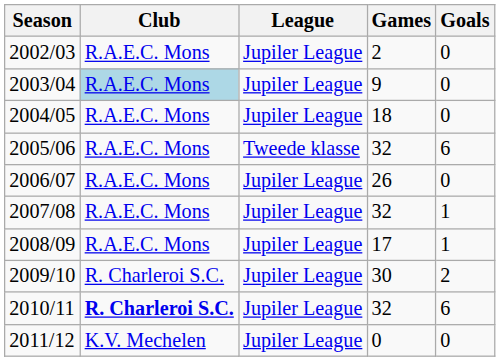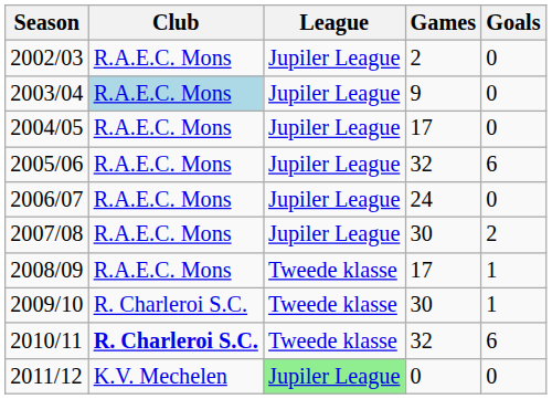 <table class="wikitable">
 <tr>
 <th>Season</th>
 <th>Club</th>
 <th>League</th>
 <th>Games</th>
 <th>Goals</th>
 </tr>
 <tr>
 <td>2002/03</td>
 <td><a href='#'>R.A.E.C. Mons</a></td>
 <td><a href='#'>Jupiler League</a></td>
 <td>2</td>
 <td>0</td>
 </tr>
 <tr>
 <td>2003/04</td>
 <td style="background: lightblue;"><a href='#'>R.A.E.C. Mons</a></td>
 <td><a href='#'>Jupiler League</a></td>
 <td>9</td>
 <td>0</td>
 </tr>
 <tr>
 <td>2004/05</td>
 <td><a href='#'>R.A.E.C. Mons</a></td>
 <td><a href='#'>Jupiler League</a></td>
-<td>18</td>
+<td>17</td>
 <td>0</td>
 </tr>
 <tr>
 <td>2005/06</td>
 <td><a href='#'>R.A.E.C. Mons</a></td>
-<td><a href='#'>Tweede klasse</a></td>
+<td><a href='#'>Jupiler League</a></td>
 <td>32</td>
 <td>6</td>
 </tr>
 <tr>
 <td>2006/07</td>
 <td><a href='#'>R.A.E.C. Mons</a></td>
 <td><a href='#'>Jupiler League</a></td>
-<td>26</td>
+<td>24</td>
 <td>0</td>
 </tr>
 <tr>
 <td>2007/08</td>
 <td><a href='#'>R.A.E.C. Mons</a></td>
 <td><a href='#'>Jupiler League</a></td>
-<td>32</td>
-<td>1</td>
+<td>30</td>
+<td>2</td>
 </tr>
 <tr>
 <td>2008/09</td>
 <td><a href='#'>R.A.E.C. Mons</a></td>
-<td><a href='#'>Jupiler League</a></td>
+<td><a href='#'>Tweede klasse</a></td>
 <td>17</td>
 <td>1</td>
 </tr>
 <tr>
 <td>2009/10</td>
 <td><a href='#'>R. Charleroi S.C.</a></td>
-<td><a href='#'>Jupiler League</a></td>
+<td><a href='#'>Tweede klasse</a></td>
 <td>30</td>
-<td>2</td>
+<td>1</td>
 </tr>
 <tr>
 <td>2010/11</td>
 <td><strong><a href='#'>R. Charleroi S.C.</a></strong></td>
-<td><a href='#'>Jupiler League</a></td>
+<td><a href='#'>Tweede klasse</a></td>
 <td>32</td>
 <td>6</td>
 </tr>
 <tr>
 <td>2011/12</td>
 <td><a href='#'>K.V. Mechelen</a></td>
-<td><a href='#'>Jupiler League</a></td>
+<td style="background: lightgreen;"><a href='#'>Jupiler League</a></td>
 <td>0</td>
 <td>0</td>
 </tr>
 </table>
